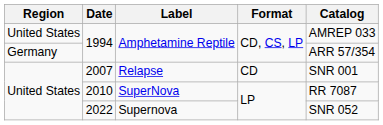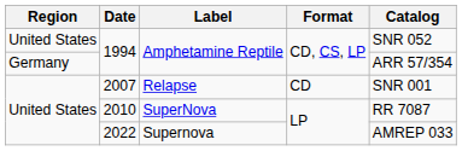 <table class="wikitable">
 <tr>
 <th>Region</th>
 <th>Date</th>
 <th>Label</th>
 <th>Format</th>
 <th>Catalog</th>
 </tr>
 <tr>
 <td>United States</td>
 <td rowspan="2">1994</td>
 <td rowspan="2"><a href='#'>Amphetamine Reptile</a></td>
 <td rowspan="2">CD, <a href='#'>CS</a>, <a href='#'>LP</a></td>
-<td>AMREP 033</td>
+<td>SNR 052</td>
 </tr>
 <tr>
 <td>Germany</td>
 <td>ARR 57/354</td>
 </tr>
 <tr>
 <td rowspan="3">United States</td>
 <td>2007</td>
 <td><a href='#'>Relapse</a></td>
 <td>CD</td>
 <td>SNR 001</td>
 </tr>
 <tr>
 <td>2010</td>
 <td><a href='#'>SuperNova</a></td>
 <td rowspan="2">LP</td>
 <td>RR 7087</td>
 </tr>
 <tr>
 <td>2022</td>
 <td>Supernova</td>
-<td>SNR 052</td>
+<td>AMREP 033</td>
 </tr>
 </table>
